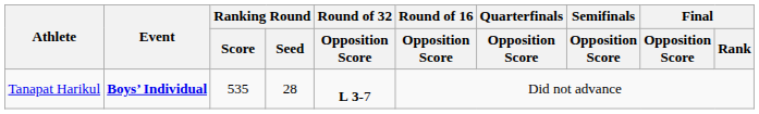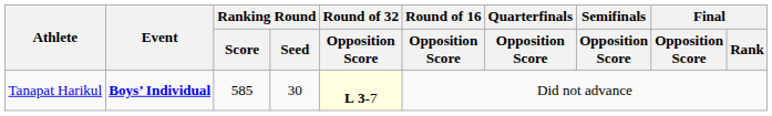 <table class="wikitable" border="1" style="font-size:90%">
 <tr>
 <th rowspan=2>Athlete</th>
 <th rowspan=2>Event</th>
 <th colspan=2>Ranking Round</th>
 <th>Round of 32</th>
 <th>Round of 16</th>
 <th>Quarterfinals</th>
 <th>Semifinals</th>
 <th colspan=2>Final</th>
 </tr>
 <tr>
 <th>Score</th>
 <th>Seed</th>
 <th>Opposition<br>Score</th>
 <th>Opposition<br>Score</th>
 <th>Opposition<br>Score</th>
 <th>Opposition<br>Score</th>
 <th>Opposition<br>Score</th>
 <th>Rank</th>
 </tr>
 <tr>
 <td><a href='#'>Tanapat Harikul</a></td>
 <td><strong><a href='#'>Boys’ Individual</a></strong></td>
-<td align=center>535</td>
-<td align=center>28</td>
-<td align=center> <br> <strong>L</strong> <strong>3</strong>-7</td>
+<td align=center>585</td>
+<td align=center>30</td>
+<td align=center style="background: lightyellow;"> <br> <strong>L</strong> <strong>3</strong>-7</td>
 <td colspan=5 align=center>Did not advance</td>
 </tr>
 </table>
